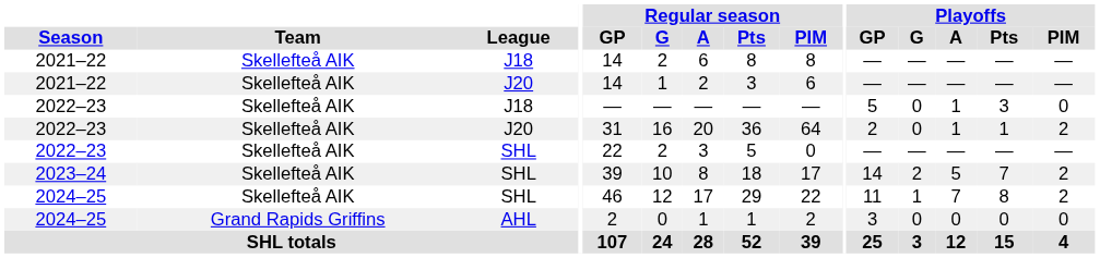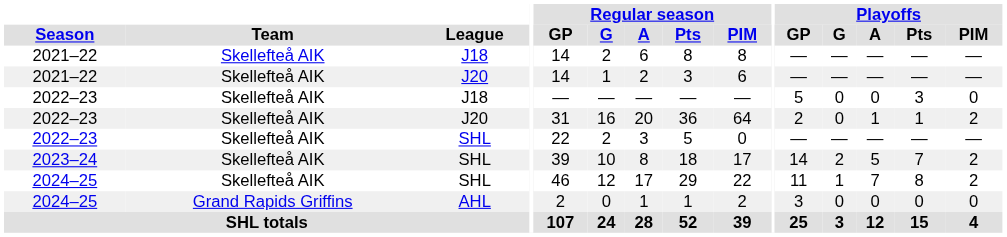 <table border="0" cellpadding="1" cellspacing="0" style="text-align:center; width:60em">
 <tr bgcolor="#e0e0e0">
 <th colspan="3" bgcolor="#ffffff"></th>
 <th rowspan="99" bgcolor="#ffffff"></th>
 <th colspan="5"><a href='#'>Regular season</a></th>
 <th rowspan="99" bgcolor="#ffffff"></th>
 <th colspan="5"><a href='#'>Playoffs</a></th>
 </tr>
 <tr bgcolor="#e0e0e0">
 <th><a href='#'>Season</a></th>
 <th>Team</th>
 <th>League</th>
 <th>GP</th>
 <th><a href='#'>G</a></th>
 <th><a href='#'>A</a></th>
 <th><a href='#'>Pts</a></th>
 <th><a href='#'>PIM</a></th>
 <th>GP</th>
 <th>G</th>
 <th>A</th>
 <th>Pts</th>
 <th>PIM</th>
 </tr>
 <tr>
 <td>2021–22</td>
 <td><a href='#'>Skellefteå AIK</a></td>
 <td><a href='#'>J18</a></td>
 <td>14</td>
 <td>2</td>
 <td>6</td>
 <td>8</td>
 <td>8</td>
 <td>—</td>
 <td>—</td>
 <td>—</td>
 <td>—</td>
 <td>—</td>
 </tr>
 <tr bgcolor="#f0f0f0">
 <td>2021–22</td>
 <td>Skellefteå AIK</td>
 <td><a href='#'>J20</a></td>
 <td>14</td>
 <td>1</td>
 <td>2</td>
 <td>3</td>
 <td>6</td>
 <td>—</td>
 <td>—</td>
 <td>—</td>
 <td>—</td>
 <td>—</td>
 </tr>
 <tr>
 <td>2022–23</td>
 <td>Skellefteå AIK</td>
 <td>J18</td>
 <td>—</td>
 <td>—</td>
 <td>—</td>
 <td>—</td>
 <td>—</td>
 <td>5</td>
 <td>0</td>
-<td>1</td>
+<td>0</td>
 <td>3</td>
 <td>0</td>
 </tr>
 <tr bgcolor="#f0f0f0">
 <td>2022–23</td>
 <td>Skellefteå AIK</td>
 <td>J20</td>
 <td>31</td>
 <td>16</td>
 <td>20</td>
 <td>36</td>
 <td>64</td>
 <td>2</td>
 <td>0</td>
 <td>1</td>
 <td>1</td>
 <td>2</td>
 </tr>
 <tr>
 <td><a href='#'>2022–23</a></td>
 <td>Skellefteå AIK</td>
 <td><a href='#'>SHL</a></td>
 <td>22</td>
 <td>2</td>
 <td>3</td>
 <td>5</td>
 <td>0</td>
 <td>—</td>
 <td>—</td>
 <td>—</td>
 <td>—</td>
 <td>—</td>
 </tr>
 <tr bgcolor="#f0f0f0">
 <td><a href='#'>2023–24</a></td>
 <td>Skellefteå AIK</td>
 <td>SHL</td>
 <td>39</td>
 <td>10</td>
 <td>8</td>
 <td>18</td>
 <td>17</td>
 <td>14</td>
 <td>2</td>
 <td>5</td>
 <td>7</td>
 <td>2</td>
 </tr>
 <tr>
 <td><a href='#'>2024–25</a></td>
 <td>Skellefteå AIK</td>
 <td>SHL</td>
 <td>46</td>
 <td>12</td>
 <td>17</td>
 <td>29</td>
 <td>22</td>
 <td>11</td>
 <td>1</td>
 <td>7</td>
 <td>8</td>
 <td>2</td>
 </tr>
 <tr bgcolor="#f0f0f0">
 <td><a href='#'>2024–25</a></td>
 <td><a href='#'>Grand Rapids Griffins</a></td>
 <td><a href='#'>AHL</a></td>
 <td>2</td>
 <td>0</td>
 <td>1</td>
 <td>1</td>
 <td>2</td>
 <td>3</td>
 <td>0</td>
 <td>0</td>
 <td>0</td>
 <td>0</td>
 </tr>
 <tr bgcolor="#e0e0e0">
 <th colspan="3">SHL totals</th>
 <th>107</th>
 <th>24</th>
 <th>28</th>
 <th>52</th>
 <th>39</th>
 <th>25</th>
 <th>3</th>
 <th>12</th>
 <th>15</th>
 <th>4</th>
 </tr>
 </table>
